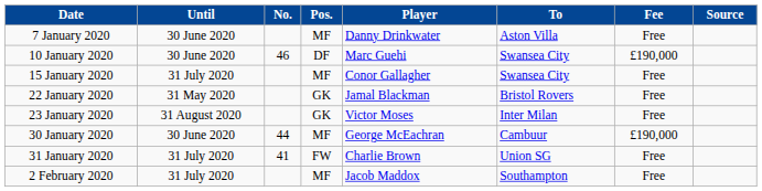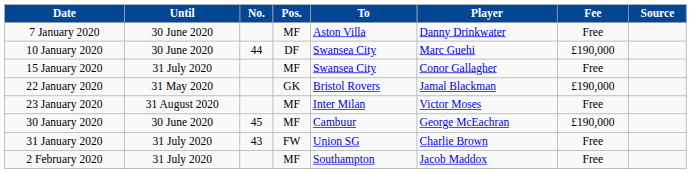 <table class="wikitable sortable" style="text-align:center;width:75%;">
 <tr>
 <th style=background-color:#034694;color:#FFFFFF>Date</th>
 <th style=background-color:#034694;color:#FFFFFF>Until</th>
 <th style=background-color:#034694;color:#FFFFFF>No.</th>
 <th style=background-color:#034694;color:#FFFFFF>Pos.</th>
+<th style=background-color:#034694;color:#FFFFFF>To</th>
 <th style=background-color:#034694;color:#FFFFFF>Player</th>
-<th style=background-color:#034694;color:#FFFFFF>To</th>
 <th style=background-color:#034694;color:#FFFFFF data-sort-type="currency">Fee</th>
 <th style=background-color:#034694;color:#FFFFFF>Source</th>
 </tr>
 <tr>
 <td>7 January 2020</td>
 <td>30 June 2020</td>
 <td></td>
 <td>MF</td>
+<td align=left> <a href='#'>Aston Villa</a></td>
 <td align=left> <a href='#'>Danny Drinkwater</a></td>
-<td align=left> <a href='#'>Aston Villa</a></td>
 <td>Free</td>
 <td></td>
 </tr>
 <tr>
 <td>10 January 2020</td>
 <td>30 June 2020</td>
-<td>46</td>
+<td>44</td>
 <td>DF</td>
+<td align=left> <a href='#'>Swansea City</a></td>
 <td align=left> <a href='#'>Marc Guehi</a></td>
-<td align=left> <a href='#'>Swansea City</a></td>
 <td>£190,000</td>
 <td></td>
 </tr>
 <tr>
 <td>15 January 2020</td>
 <td>31 July 2020</td>
 <td></td>
 <td>MF</td>
+<td align=left> <a href='#'>Swansea City</a></td>
 <td align=left> <a href='#'>Conor Gallagher</a></td>
-<td align=left> <a href='#'>Swansea City</a></td>
 <td>Free</td>
 <td></td>
 </tr>
 <tr>
 <td>22 January 2020</td>
 <td>31 May 2020</td>
 <td></td>
 <td>GK</td>
+<td align=left> <a href='#'>Bristol Rovers</a></td>
 <td align=left> <a href='#'>Jamal Blackman</a></td>
-<td align=left> <a href='#'>Bristol Rovers</a></td>
-<td>Free</td>
+<td>£190,000</td>
 <td></td>
 </tr>
 <tr>
 <td>23 January 2020</td>
 <td>31 August 2020</td>
 <td></td>
-<td>GK</td>
+<td>MF</td>
+<td align=left> <a href='#'>Inter Milan</a></td>
 <td align=left> <a href='#'>Victor Moses</a></td>
-<td align=left> <a href='#'>Inter Milan</a></td>
 <td>Free</td>
 <td></td>
 </tr>
 <tr>
 <td>30 January 2020</td>
 <td>30 June 2020</td>
-<td>44</td>
+<td>45</td>
 <td>MF</td>
+<td align=left> <a href='#'>Cambuur</a></td>
 <td align=left> <a href='#'>George McEachran</a></td>
-<td align=left> <a href='#'>Cambuur</a></td>
 <td>£190,000</td>
 <td></td>
 </tr>
 <tr>
 <td>31 January 2020</td>
 <td>31 July 2020</td>
-<td>41</td>
+<td>43</td>
 <td>FW</td>
+<td align=left> <a href='#'>Union SG</a></td>
 <td align=left> <a href='#'>Charlie Brown</a></td>
-<td align=left> <a href='#'>Union SG</a></td>
 <td>Free</td>
 <td></td>
 </tr>
 <tr>
 <td>2 February 2020</td>
 <td>31 July 2020</td>
 <td></td>
 <td>MF</td>
+<td align=left> <a href='#'>Southampton</a></td>
 <td align=left> <a href='#'>Jacob Maddox</a></td>
-<td align=left> <a href='#'>Southampton</a></td>
 <td>Free</td>
 <td></td>
 </tr>
 </table>
